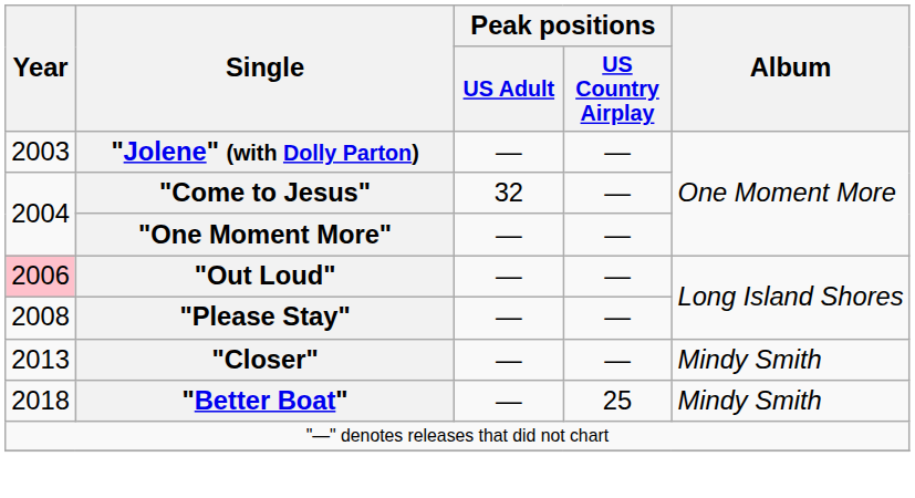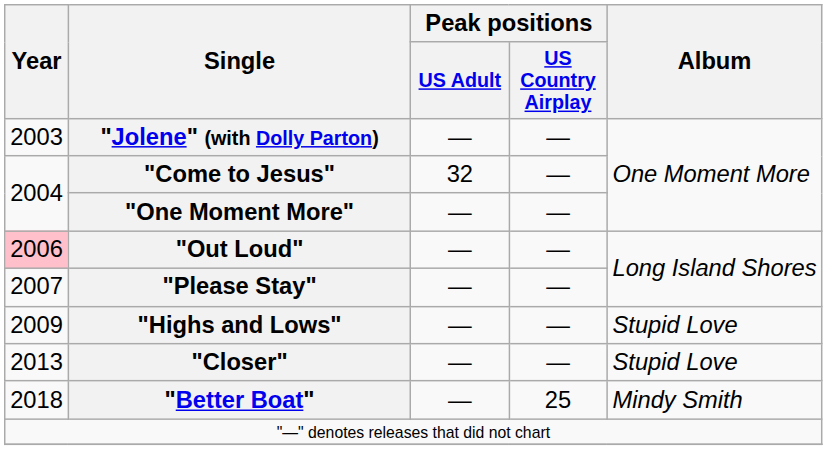 <table class="wikitable plainrowheaders" style="text-align:center;">
 <tr>
 <th rowspan="2">Year</th>
 <th rowspan="2" style="width:14em;">Single</th>
 <th colspan="2">Peak positions</th>
 <th rowspan="2">Album</th>
 </tr>
 <tr style="font-size:smaller;">
 <th width="60"><a href='#'>US Adult</a><br></th>
 <th width="60"><a href='#'>US Country<br>Airplay</a></th>
 </tr>
 <tr>
 <td>2003</td>
 <th scope="row">"<a href='#'>Jolene</a>" <small>(with <a href='#'>Dolly Parton</a>)</small></th>
 <td>—</td>
 <td>—</td>
 <td align="left" rowspan="3"><em>One Moment More</em></td>
 </tr>
 <tr>
 <td rowspan="2">2004</td>
 <th scope="row">"Come to Jesus"</th>
 <td>32</td>
 <td>—</td>
 </tr>
 <tr>
 <th scope="row">"One Moment More"</th>
 <td>—</td>
 <td>—</td>
 </tr>
 <tr>
 <td style="background: pink;">2006</td>
 <th scope="row">"Out Loud"</th>
 <td>—</td>
 <td>—</td>
 <td align="left" rowspan="2"><em>Long Island Shores</em></td>
 </tr>
 <tr>
-<td>2008</td>
+<td>2007</td>
 <th scope="row">"Please Stay"</th>
 <td>—</td>
 <td>—</td>
+</tr>
+<tr>
+<td>2009</td>
+<th scope="row">"Highs and Lows"</th>
+<td>—</td>
+<td>—</td>
+<td align="left"><em>Stupid Love</em></td>
 </tr>
 <tr>
 <td>2013</td>
 <th scope="row">"Closer"</th>
 <td>—</td>
 <td>—</td>
-<td align="left"><em>Mindy Smith</em></td>
+<td align="left"><em>Stupid Love</em></td>
 </tr>
 <tr>
 <td>2018</td>
 <th scope="row">"<a href='#'>Better Boat</a>" </th>
 <td>—</td>
 <td>25</td>
 <td align="left"><em>Mindy Smith</em></td>
 </tr>
 <tr>
 <td colspan="5" style="font-size:8pt">"—" denotes releases that did not chart</td>
 </tr>
 <tr>
 </tr>
 </table>
